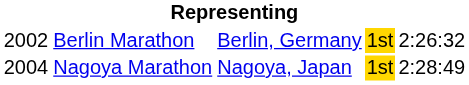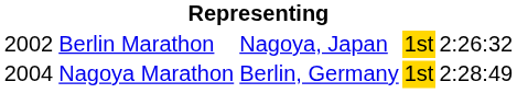 <table>
 <tr>
 <th colspan="5">Representing </th>
 </tr>
 <tr>
 <td>2002</td>
 <td><a href='#'>Berlin Marathon</a></td>
-<td><a href='#'>Berlin, Germany</a></td>
+<td><a href='#'>Nagoya, Japan</a></td>
 <td bgcolor="gold">1st</td>
 <td>2:26:32</td>
 </tr>
 <tr>
 <td>2004</td>
 <td><a href='#'>Nagoya Marathon</a></td>
-<td><a href='#'>Nagoya, Japan</a></td>
+<td><a href='#'>Berlin, Germany</a></td>
 <td bgcolor=gold>1st</td>
 <td>2:28:49</td>
 </tr>
 </table>
